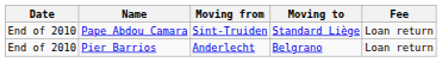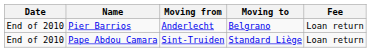 <table class="wikitable sortable">
 <tr>
 <th>Date</th>
 <th>Name</th>
 <th>Moving from</th>
 <th>Moving to</th>
 <th>Fee</th>
 </tr>
 <tr>
 <td>End of 2010</td>
+<td> <a href='#'>Pier Barrios</a></td>
+<td> <a href='#'>Anderlecht</a></td>
+<td> <a href='#'>Belgrano</a></td>
+<td>Loan return </td>
+</tr>
+<tr>
+<td>End of 2010</td>
 <td> <a href='#'>Pape Abdou Camara</a></td>
 <td> <a href='#'>Sint-Truiden</a></td>
 <td> <a href='#'>Standard Liège</a></td>
 <td>Loan return </td>
 </tr>
-<tr>
-<td>End of 2010</td>
-<td> <a href='#'>Pier Barrios</a></td>
-<td> <a href='#'>Anderlecht</a></td>
-<td> <a href='#'>Belgrano</a></td>
-<td>Loan return </td>
-</tr>
 </table>
